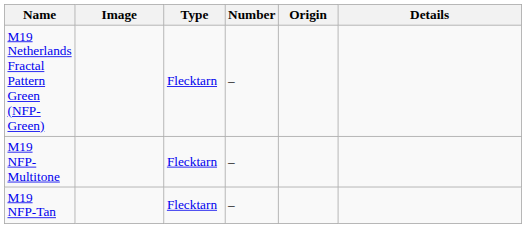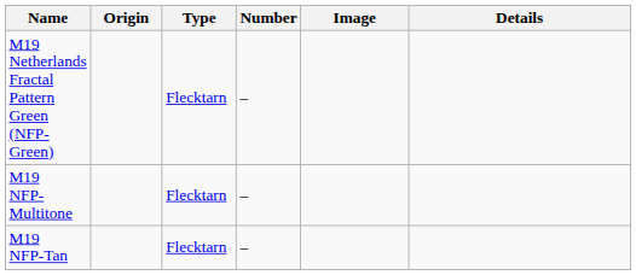 <table class="wikitable" style="margin:auto; width:100%;">
 <tr>
 <th style="text-align: center; width:11%;">Name</th>
-<th style="text-align: center; width:15%; min-width:100px">Image</th>
+<th style="text-align: center; width:12%;">Origin</th>
 <th style="text-align: center; width:12%;">Type</th>
 <th style="text-align: center; width:10%;">Number</th>
-<th style="text-align: center; width:12%;">Origin</th>
+<th style="text-align: center; width:15%; min-width:100px">Image</th>
 <th style="text-align: center; width:40%;">Details</th>
 </tr>
 <tr>
 <td><a href='#'>M19</a><br><a href='#'>Netherlands Fractal Pattern Green (NFP-Green)</a></td>
-<td></td>
+<td><small></small></td>
 <td><a href='#'>Flecktarn</a></td>
 <td>–</td>
-<td><small></small></td>
+<td></td>
 <td></td>
 </tr>
 <tr>
 <td><a href='#'>M19</a><br><a href='#'>NFP-Multitone</a></td>
-<td></td>
+<td><small></small></td>
 <td><a href='#'>Flecktarn</a></td>
 <td>–</td>
-<td><small></small></td>
+<td></td>
 <td></td>
 </tr>
 <tr>
 <td><a href='#'>M19</a><br><a href='#'>NFP-Tan</a></td>
-<td></td>
+<td><small></small></td>
 <td><a href='#'>Flecktarn</a></td>
 <td>–</td>
-<td><small></small></td>
+<td></td>
 <td></td>
 </tr>
 </table>
